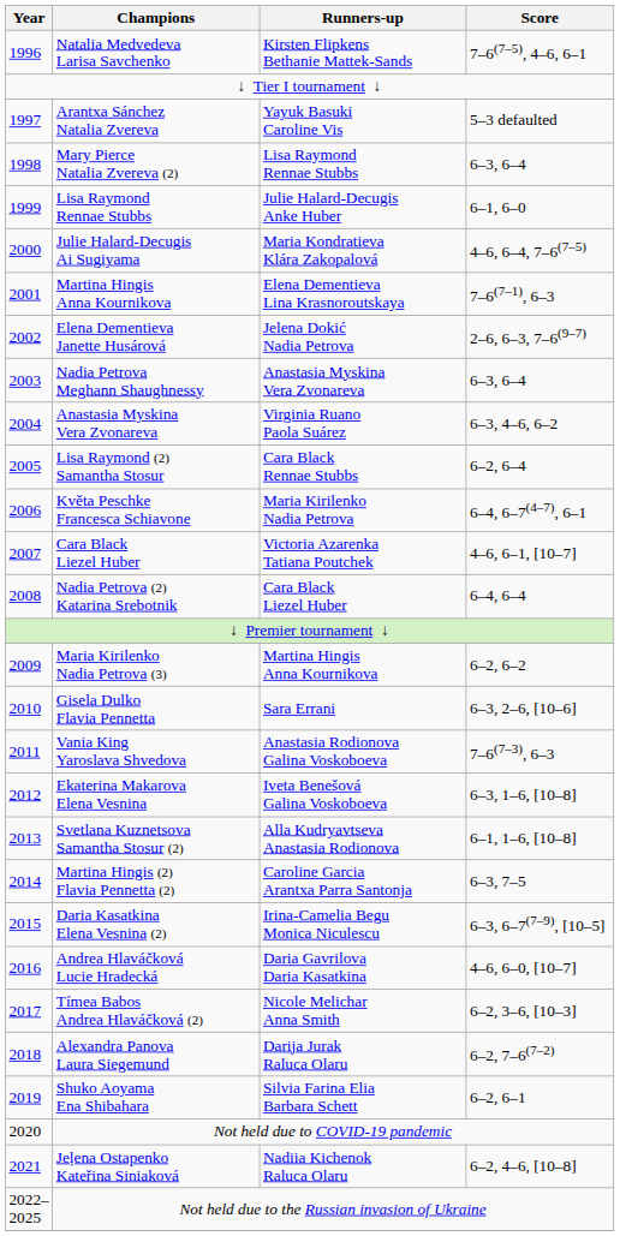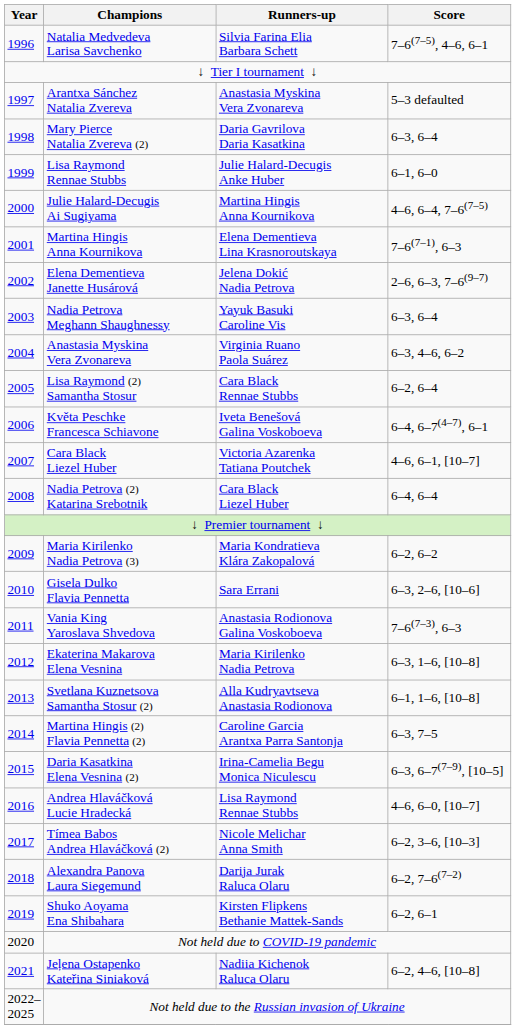 <table class="wikitable nowrap">
 <tr>
 <th style="width:40px">Year</th>
 <th style="width:200px">Champions</th>
 <th style="width:200px">Runners-up</th>
 <th style="width:140px" class="unsortable">Score</th>
 </tr>
 <tr>
 <td><a href='#'>1996</a></td>
 <td> <a href='#'>Natalia Medvedeva</a><br> <a href='#'>Larisa Savchenko</a></td>
-<td> <a href='#'>Kirsten Flipkens</a> <br> <a href='#'>Bethanie Mattek-Sands</a></td>
+<td> <a href='#'>Silvia Farina Elia</a><br> <a href='#'>Barbara Schett</a></td>
 <td>7–6<sup>(7–5)</sup>, 4–6, 6–1</td>
 </tr>
 <tr>
 <td colspan="4" align="center">↓  <a href='#'>Tier I tournament</a>  ↓</td>
 </tr>
 <tr>
 <td><a href='#'>1997</a></td>
 <td> <a href='#'>Arantxa Sánchez</a><br> <a href='#'>Natalia Zvereva</a></td>
-<td> <a href='#'>Yayuk Basuki</a><br> <a href='#'>Caroline Vis</a></td>
+<td> <a href='#'>Anastasia Myskina</a><br> <a href='#'>Vera Zvonareva</a></td>
 <td>5–3 defaulted</td>
 </tr>
 <tr>
 <td><a href='#'>1998</a></td>
 <td> <a href='#'>Mary Pierce</a><br> <a href='#'>Natalia Zvereva</a> <small> (2) </small></td>
-<td> <a href='#'>Lisa Raymond</a><br> <a href='#'>Rennae Stubbs</a></td>
+<td> <a href='#'>Daria Gavrilova</a><br> <a href='#'>Daria Kasatkina</a></td>
 <td>6–3, 6–4</td>
 </tr>
 <tr>
 <td><a href='#'>1999</a></td>
 <td> <a href='#'>Lisa Raymond</a><br> <a href='#'>Rennae Stubbs</a></td>
 <td> <a href='#'>Julie Halard-Decugis</a><br> <a href='#'>Anke Huber</a></td>
 <td>6–1, 6–0</td>
 </tr>
 <tr>
 <td><a href='#'>2000</a></td>
 <td> <a href='#'>Julie Halard-Decugis</a><br> <a href='#'>Ai Sugiyama</a></td>
-<td> <a href='#'>Maria Kondratieva</a> <br> <a href='#'>Klára Zakopalová</a></td>
+<td> <a href='#'>Martina Hingis</a><br> <a href='#'>Anna Kournikova</a></td>
 <td>4–6, 6–4, 7–6<sup>(7–5)</sup></td>
 </tr>
 <tr>
 <td><a href='#'>2001</a></td>
 <td> <a href='#'>Martina Hingis</a><br> <a href='#'>Anna Kournikova</a></td>
 <td> <a href='#'>Elena Dementieva</a><br> <a href='#'>Lina Krasnoroutskaya</a></td>
 <td>7–6<sup>(7–1)</sup>, 6–3</td>
 </tr>
 <tr>
 <td><a href='#'>2002</a></td>
 <td> <a href='#'>Elena Dementieva</a><br> <a href='#'>Janette Husárová</a></td>
 <td> <a href='#'>Jelena Dokić</a><br> <a href='#'>Nadia Petrova</a></td>
 <td>2–6, 6–3, 7–6<sup>(9–7)</sup></td>
 </tr>
 <tr>
 <td><a href='#'>2003</a></td>
 <td> <a href='#'>Nadia Petrova</a><br> <a href='#'>Meghann Shaughnessy</a></td>
-<td> <a href='#'>Anastasia Myskina</a><br> <a href='#'>Vera Zvonareva</a></td>
+<td> <a href='#'>Yayuk Basuki</a><br> <a href='#'>Caroline Vis</a></td>
 <td>6–3, 6–4</td>
 </tr>
 <tr>
 <td><a href='#'>2004</a></td>
 <td> <a href='#'>Anastasia Myskina</a><br> <a href='#'>Vera Zvonareva</a></td>
 <td> <a href='#'>Virginia Ruano</a><br> <a href='#'>Paola Suárez</a></td>
 <td>6–3, 4–6, 6–2</td>
 </tr>
 <tr>
 <td><a href='#'>2005</a></td>
 <td> <a href='#'>Lisa Raymond</a> <small> (2) </small> <br> <a href='#'>Samantha Stosur</a></td>
 <td> <a href='#'>Cara Black</a><br> <a href='#'>Rennae Stubbs</a></td>
 <td>6–2, 6–4</td>
 </tr>
 <tr>
 <td><a href='#'>2006</a></td>
 <td> <a href='#'>Květa Peschke</a><br> <a href='#'>Francesca Schiavone</a></td>
-<td> <a href='#'>Maria Kirilenko</a> <br> <a href='#'>Nadia Petrova</a></td>
+<td> <a href='#'>Iveta Benešová</a><br> <a href='#'>Galina Voskoboeva</a></td>
 <td>6–4, 6–7<sup>(4–7)</sup>, 6–1</td>
 </tr>
 <tr>
 <td><a href='#'>2007</a></td>
 <td> <a href='#'>Cara Black</a><br> <a href='#'>Liezel Huber</a></td>
 <td> <a href='#'>Victoria Azarenka</a><br> <a href='#'>Tatiana Poutchek</a></td>
 <td>4–6, 6–1, [10–7]</td>
 </tr>
 <tr>
 <td><a href='#'>2008</a></td>
 <td> <a href='#'>Nadia Petrova</a> <small> (2) </small> <br> <a href='#'>Katarina Srebotnik</a></td>
 <td> <a href='#'>Cara Black</a><br> <a href='#'>Liezel Huber</a></td>
 <td>6–4, 6–4</td>
 </tr>
 <tr>
 <td colspan="4" style=background:#D4F1C5 align="center">↓  <a href='#'>Premier tournament</a>  ↓</td>
 </tr>
 <tr>
 <td><a href='#'>2009</a></td>
 <td> <a href='#'>Maria Kirilenko</a> <br> <a href='#'>Nadia Petrova</a> <small> (3) </small></td>
-<td> <a href='#'>Martina Hingis</a><br> <a href='#'>Anna Kournikova</a></td>
+<td> <a href='#'>Maria Kondratieva</a> <br> <a href='#'>Klára Zakopalová</a></td>
 <td>6–2, 6–2</td>
 </tr>
 <tr>
 <td><a href='#'>2010</a></td>
 <td> <a href='#'>Gisela Dulko</a> <br> <a href='#'>Flavia Pennetta</a></td>
 <td> <a href='#'>Sara Errani</a> <br></td>
 <td>6–3, 2–6, [10–6]</td>
 </tr>
 <tr>
 <td><a href='#'>2011</a></td>
 <td> <a href='#'>Vania King</a> <br> <a href='#'>Yaroslava Shvedova</a></td>
 <td> <a href='#'>Anastasia Rodionova</a> <br> <a href='#'>Galina Voskoboeva</a></td>
 <td>7–6<sup>(7–3)</sup>, 6–3</td>
 </tr>
 <tr>
 <td><a href='#'>2012</a></td>
 <td> <a href='#'>Ekaterina Makarova</a> <br> <a href='#'>Elena Vesnina</a></td>
-<td> <a href='#'>Iveta Benešová</a><br> <a href='#'>Galina Voskoboeva</a></td>
+<td> <a href='#'>Maria Kirilenko</a> <br> <a href='#'>Nadia Petrova</a></td>
 <td>6–3, 1–6, [10–8]</td>
 </tr>
 <tr>
 <td><a href='#'>2013</a></td>
 <td> <a href='#'>Svetlana Kuznetsova</a> <br> <a href='#'>Samantha Stosur</a> <small> (2) </small></td>
 <td> <a href='#'>Alla Kudryavtseva</a><br> <a href='#'>Anastasia Rodionova</a></td>
 <td>6–1, 1–6, [10–8]</td>
 </tr>
 <tr>
 <td><a href='#'>2014</a></td>
 <td> <a href='#'>Martina Hingis</a> <small>(2)</small> <br> <a href='#'>Flavia Pennetta</a> <small> (2) </small></td>
 <td> <a href='#'>Caroline Garcia</a><br> <a href='#'>Arantxa Parra Santonja</a></td>
 <td>6–3, 7–5</td>
 </tr>
 <tr>
 <td><a href='#'>2015</a></td>
 <td> <a href='#'>Daria Kasatkina</a><br> <a href='#'>Elena Vesnina</a> <small> (2) </small></td>
 <td> <a href='#'>Irina-Camelia Begu</a><br> <a href='#'>Monica Niculescu</a></td>
 <td>6–3, 6–7<sup>(7–9)</sup>, [10–5]</td>
 </tr>
 <tr>
 <td><a href='#'>2016</a></td>
 <td> <a href='#'>Andrea Hlaváčková</a><br> <a href='#'>Lucie Hradecká</a></td>
-<td> <a href='#'>Daria Gavrilova</a><br> <a href='#'>Daria Kasatkina</a></td>
+<td> <a href='#'>Lisa Raymond</a><br> <a href='#'>Rennae Stubbs</a></td>
 <td>4–6, 6–0, [10–7]</td>
 </tr>
 <tr>
 <td><a href='#'>2017</a></td>
 <td> <a href='#'>Tímea Babos</a><br> <a href='#'>Andrea Hlaváčková</a> <small>(2)</small></td>
 <td> <a href='#'>Nicole Melichar</a><br> <a href='#'>Anna Smith</a></td>
 <td>6–2, 3–6, [10–3]</td>
 </tr>
 <tr>
 <td><a href='#'>2018</a></td>
 <td> <a href='#'>Alexandra Panova</a><br> <a href='#'>Laura Siegemund</a></td>
 <td> <a href='#'>Darija Jurak</a> <br> <a href='#'>Raluca Olaru</a></td>
 <td>6–2, 7–6<sup>(7–2)</sup></td>
 </tr>
 <tr>
 <td><a href='#'>2019</a></td>
 <td> <a href='#'>Shuko Aoyama</a><br> <a href='#'>Ena Shibahara</a></td>
-<td> <a href='#'>Silvia Farina Elia</a><br> <a href='#'>Barbara Schett</a></td>
+<td> <a href='#'>Kirsten Flipkens</a> <br> <a href='#'>Bethanie Mattek-Sands</a></td>
 <td>6–2, 6–1</td>
 </tr>
 <tr>
 <td>2020</td>
 <td colspan=3 align=center><em>Not held due to <a href='#'>COVID-19 pandemic</a></em></td>
 </tr>
 <tr>
 <td><a href='#'>2021</a></td>
 <td> <a href='#'>Jeļena Ostapenko</a> <br>  <a href='#'>Kateřina Siniaková</a></td>
 <td> <a href='#'>Nadiia Kichenok</a> <br>  <a href='#'>Raluca Olaru</a></td>
 <td>6–2, 4–6, [10–8]</td>
 </tr>
 <tr>
 <td>2022–<br>2025</td>
 <td colspan=3 align=center><em>Not held due to the <a href='#'>Russian invasion of Ukraine</a></em></td>
 </tr>
 <tr>
 </tr>
 </table>
